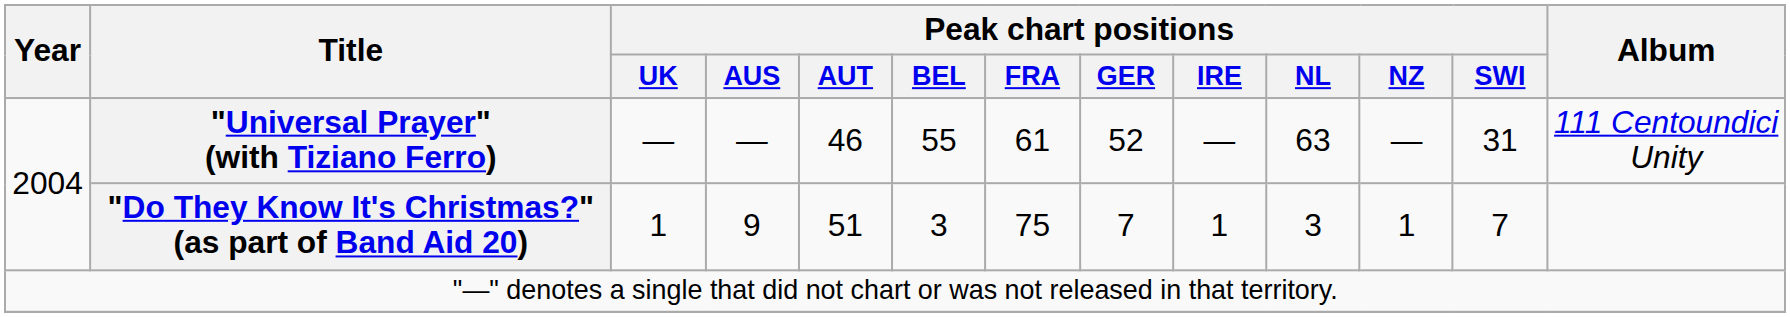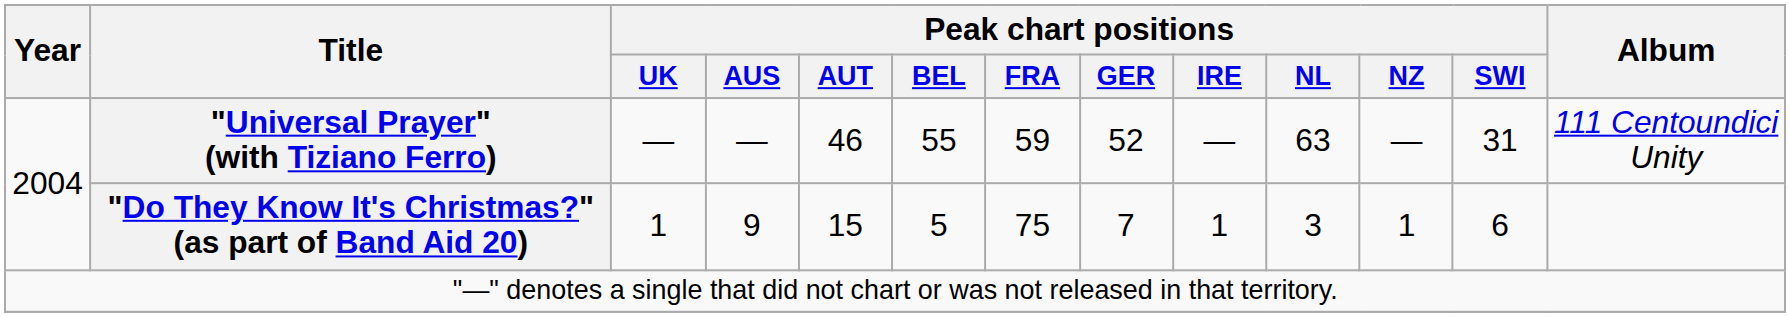 <table class="wikitable plainrowheaders" style="text-align:center;">
 <tr>
 <th scope="col" rowspan="2" style="width:1em;">Year</th>
 <th scope="col" rowspan="2" style="width:16em;">Title</th>
 <th scope="col" colspan="10">Peak chart positions</th>
 <th scope="col" rowspan="2">Album</th>
 </tr>
 <tr>
 <th scope="col" style="width:3em;font-size:85%;"><a href='#'>UK</a><br></th>
 <th scope="col" style="width:3em;font-size:85%;"><a href='#'>AUS</a><br></th>
 <th scope="col" style="width:3em;font-size:85%;"><a href='#'>AUT</a><br></th>
 <th scope="col" style="width:3em;font-size:85%;"><a href='#'>BEL</a><br></th>
 <th scope="col" style="width:3em;font-size:85%;"><a href='#'>FRA</a><br></th>
 <th scope="col" style="width:3em;font-size:85%;"><a href='#'>GER</a><br></th>
 <th scope="col" style="width:3em;font-size:85%;"><a href='#'>IRE</a><br></th>
 <th scope="col" style="width:3em;font-size:85%;"><a href='#'>NL</a><br></th>
 <th scope="col" style="width:3em;font-size:85%;"><a href='#'>NZ</a><br></th>
 <th scope="col" style="width:3em;font-size:85%;"><a href='#'>SWI</a><br></th>
 </tr>
 <tr>
 <td rowspan="2">2004</td>
 <th scope="row">"<a href='#'>Universal Prayer</a>"<br><span>(with <a href='#'>Tiziano Ferro</a>)</span></th>
 <td>—</td>
 <td>—</td>
 <td>46</td>
 <td>55</td>
-<td>61</td>
+<td>59</td>
 <td>52</td>
 <td>—</td>
 <td>63</td>
 <td>—</td>
 <td>31</td>
 <td><em><a href='#'>111 Centoundici</a></em><br><em>Unity</em></td>
 </tr>
 <tr>
 <th scope="row">"<a href='#'>Do They Know It's Christmas?</a>"<br><span>(as part of <a href='#'>Band Aid 20</a>)</span></th>
 <td>1</td>
 <td>9</td>
-<td>51</td>
-<td>3</td>
+<td>15</td>
+<td>5</td>
 <td>75</td>
 <td>7</td>
 <td>1</td>
 <td>3</td>
 <td>1</td>
-<td>7</td>
+<td>6</td>
 <td></td>
 </tr>
 <tr>
 <td colspan="20" style="font-size:85%">"—" denotes a single that did not chart or was not released in that territory.</td>
 </tr>
 <tr>
 </tr>
 </table>
